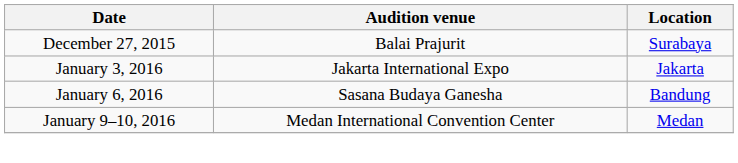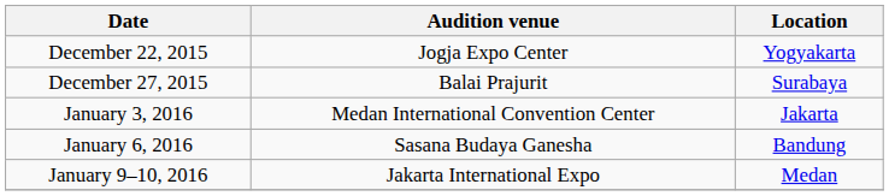 <table class="wikitable" style="text-align:center; line-height:17px; width:55%;">
 <tr>
 <th>Date</th>
 <th>Audition venue</th>
 <th>Location</th>
+</tr>
+<tr>
+<td>December 22, 2015</td>
+<td>Jogja Expo Center</td>
+<td><a href='#'>Yogyakarta</a></td>
 </tr>
 <tr>
 <td>December 27, 2015</td>
 <td>Balai Prajurit</td>
 <td><a href='#'>Surabaya</a></td>
 </tr>
 <tr>
 <td>January 3, 2016</td>
-<td>Jakarta International Expo</td>
+<td>Medan International Convention Center</td>
 <td><a href='#'>Jakarta</a></td>
 </tr>
 <tr>
 <td>January 6, 2016</td>
 <td>Sasana Budaya Ganesha</td>
 <td><a href='#'>Bandung</a></td>
 </tr>
 <tr>
 <td>January 9–10, 2016</td>
-<td>Medan International Convention Center</td>
+<td>Jakarta International Expo</td>
 <td><a href='#'>Medan</a></td>
 </tr>
 <tr>
 </tr>
 </table>
